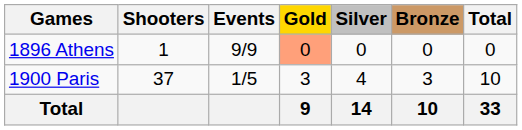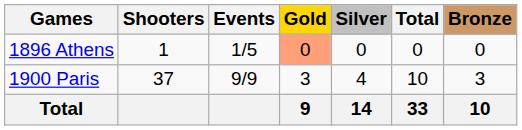 <table class="wikitable sortable" style="text-align:center">
 <tr>
 <th>Games</th>
 <th>Shooters</th>
 <th>Events</th>
 <th style="background-color:gold;">Gold</th>
 <th style="background-color:silver;">Silver</th>
+<th>Total</th>
 <th style="background-color:#c96;">Bronze</th>
-<th>Total</th>
 </tr>
 <tr>
 <td align=left><a href='#'>1896 Athens</a></td>
 <td>1</td>
-<td>9/9</td>
+<td>1/5</td>
 <td style="background: lightsalmon;">0</td>
 <td>0</td>
 <td>0</td>
 <td>0</td>
 </tr>
 <tr>
 <td align=left><a href='#'>1900 Paris</a></td>
 <td>37</td>
-<td>1/5</td>
+<td>9/9</td>
 <td>3</td>
 <td>4</td>
+<td>10</td>
 <td>3</td>
-<td>10</td>
 </tr>
 <tr>
 <th>Total</th>
 <th></th>
 <th></th>
 <th>9</th>
 <th>14</th>
+<th>33</th>
 <th>10</th>
-<th>33</th>
 </tr>
 </table>
